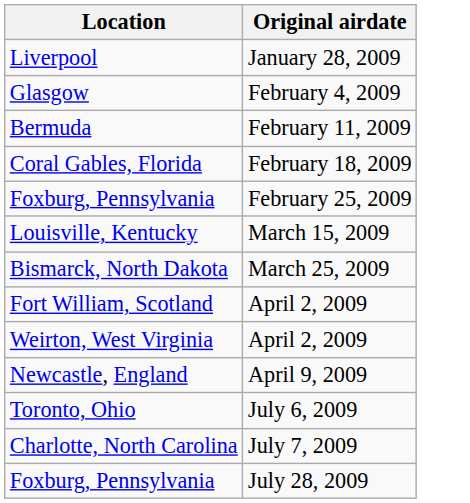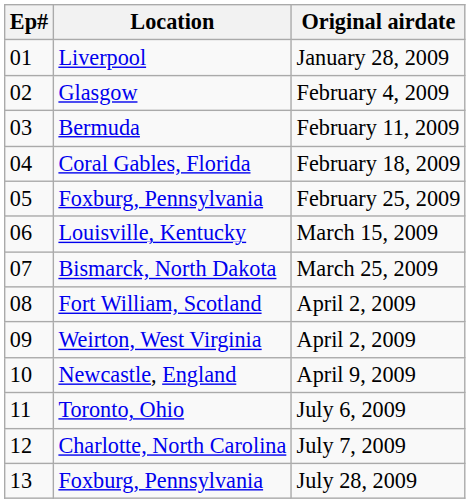 <table class="wikitable">
 <tr>
+<th>Ep#</th>
 <th>Location</th>
 <th>Original airdate</th>
 </tr>
 <tr>
+<td>01</td>
 <td><a href='#'>Liverpool</a></td>
 <td>January 28, 2009</td>
 </tr>
 <tr>
+<td>02</td>
 <td><a href='#'>Glasgow</a></td>
 <td>February 4, 2009</td>
 </tr>
 <tr>
+<td>03</td>
 <td><a href='#'>Bermuda</a></td>
 <td>February 11, 2009</td>
 </tr>
 <tr>
+<td>04</td>
 <td><a href='#'>Coral Gables, Florida</a></td>
 <td>February 18, 2009</td>
 </tr>
 <tr>
+<td>05</td>
 <td><a href='#'>Foxburg, Pennsylvania</a></td>
 <td>February 25, 2009</td>
 </tr>
 <tr>
+<td>06</td>
 <td><a href='#'>Louisville, Kentucky</a></td>
 <td>March 15, 2009</td>
 </tr>
 <tr>
+<td>07</td>
 <td><a href='#'>Bismarck, North Dakota</a></td>
 <td>March 25, 2009</td>
 </tr>
 <tr>
+<td>08</td>
 <td><a href='#'>Fort William, Scotland</a></td>
 <td>April 2, 2009</td>
 </tr>
 <tr>
+<td>09</td>
 <td><a href='#'>Weirton, West Virginia</a></td>
 <td>April 2, 2009</td>
 </tr>
 <tr>
+<td>10</td>
 <td><a href='#'>Newcastle</a>, <a href='#'>England</a></td>
 <td>April 9, 2009</td>
 </tr>
 <tr>
+<td>11</td>
 <td><a href='#'>Toronto, Ohio</a></td>
 <td>July 6, 2009</td>
 </tr>
 <tr>
+<td>12</td>
 <td><a href='#'>Charlotte, North Carolina</a></td>
 <td>July 7, 2009</td>
 </tr>
 <tr>
+<td>13</td>
 <td><a href='#'>Foxburg, Pennsylvania</a></td>
 <td>July 28, 2009</td>
 </tr>
 </table>
